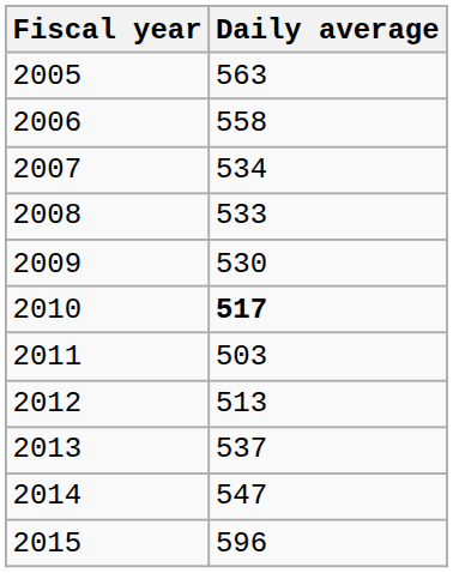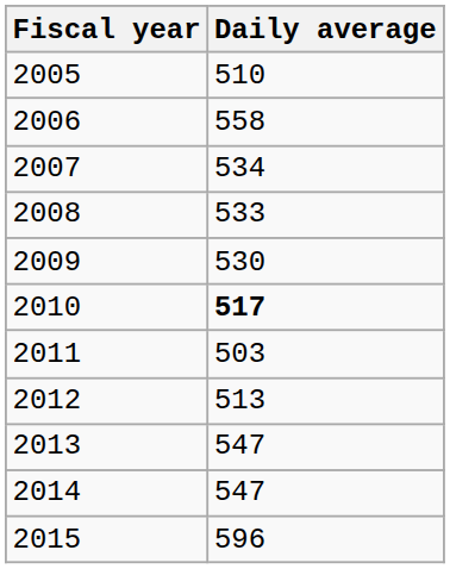 <table class="wikitable">
 <tr>
 <th>Fiscal year</th>
 <th>Daily average</th>
 </tr>
 <tr>
 <td>2005</td>
-<td>563</td>
+<td>510</td>
 </tr>
 <tr>
 <td>2006</td>
 <td>558</td>
 </tr>
 <tr>
 <td>2007</td>
 <td>534</td>
 </tr>
 <tr>
 <td>2008</td>
 <td>533</td>
 </tr>
 <tr>
 <td>2009</td>
 <td>530</td>
 </tr>
 <tr>
 <td>2010</td>
 <td><strong>517</strong></td>
 </tr>
 <tr>
 <td>2011</td>
 <td>503</td>
 </tr>
 <tr>
 <td>2012</td>
 <td>513</td>
 </tr>
 <tr>
 <td>2013</td>
-<td>537</td>
+<td>547</td>
 </tr>
 <tr>
 <td>2014</td>
 <td>547</td>
 </tr>
 <tr>
 <td>2015</td>
 <td>596</td>
 </tr>
 </table>
